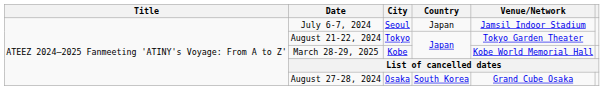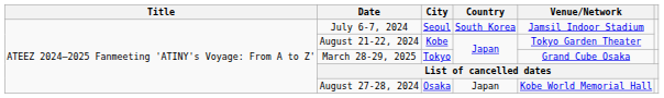 <table class="wikitable" style="text-align:center">
 <tr>
 <th>Title</th>
 <th>Date</th>
 <th>City</th>
 <th>Country</th>
 <th>Venue/Network</th>
 <th></th>
 </tr>
 <tr>
 <td rowspan="5">ATEEZ 2024—2025 Fanmeeting 'ATINY's Voyage: From A to Z'</td>
 <td>July 6-7, 2024</td>
 <td><a href='#'>Seoul</a></td>
-<td>Japan</td>
+<td><a href='#'>South Korea</a></td>
 <td><a href='#'>Jamsil Indoor Stadium</a></td>
 <td rowspan="2"></td>
 </tr>
 <tr>
 <td>August 21-22, 2024</td>
-<td><a href='#'>Tokyo</a></td>
+<td><a href='#'>Kobe</a></td>
 <td rowspan= "2"><a href='#'>Japan</a></td>
 <td><a href='#'>Tokyo Garden Theater</a></td>
 </tr>
 <tr>
 <td>March 28-29, 2025</td>
-<td><a href='#'>Kobe</a></td>
-<td><a href='#'>Kobe World Memorial Hall</a></td>
+<td><a href='#'>Tokyo</a></td>
+<td><a href='#'>Grand Cube Osaka</a></td>
 <td></td>
 </tr>
 <tr>
 <th colspan="6">List of cancelled dates</th>
 </tr>
 <tr>
 <td>August 27-28, 2024</td>
 <td><a href='#'>Osaka</a></td>
-<td><a href='#'>South Korea</a></td>
-<td><a href='#'>Grand Cube Osaka</a></td>
+<td>Japan</td>
+<td><a href='#'>Kobe World Memorial Hall</a></td>
 <td></td>
 </tr>
 </table>
